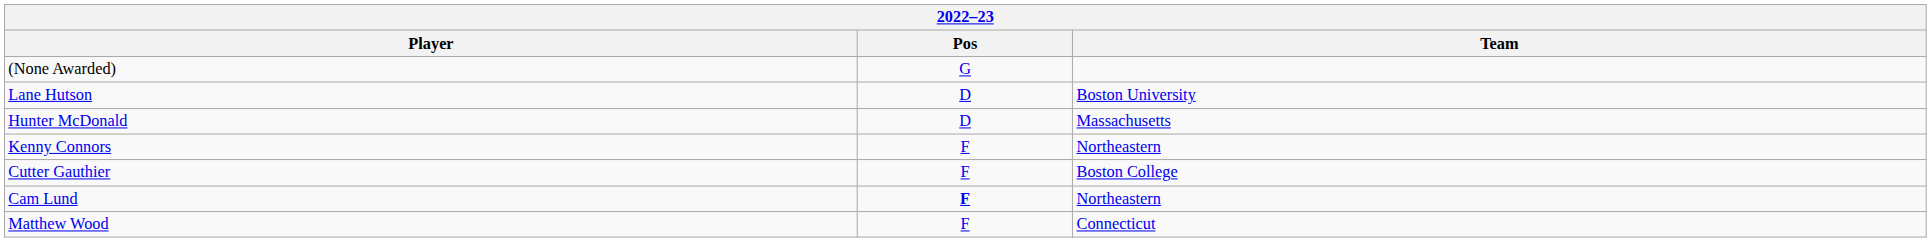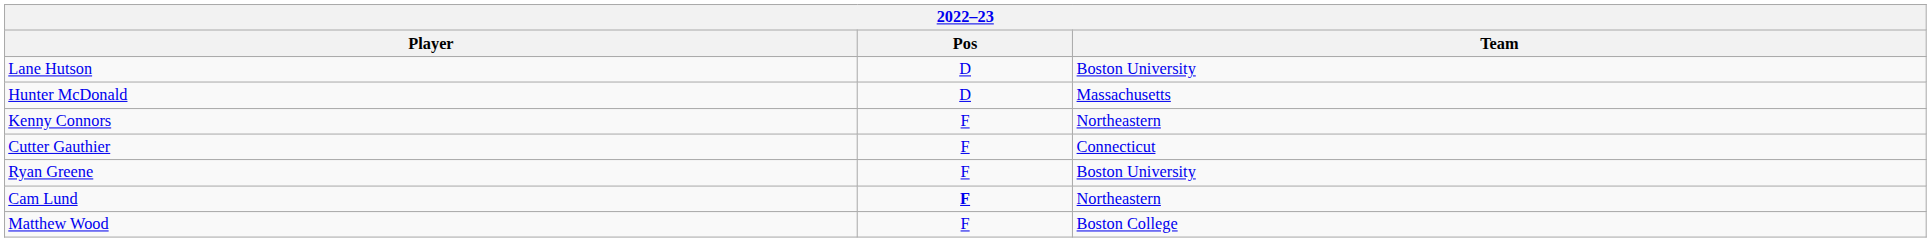 <table class="wikitable" width=95%>
 <tr>
 <th colspan=3><a href='#'>2022–23</a></th>
 </tr>
 <tr>
 <th>Player</th>
 <th>Pos</th>
 <th>Team</th>
-</tr>
-<tr>
-<td>(None Awarded)</td>
-<td align=center><a href='#'>G</a></td>
-<td></td>
 </tr>
 <tr>
 <td><a href='#'>Lane Hutson</a></td>
 <td align=center><a href='#'>D</a></td>
 <td><a href='#'>Boston University</a></td>
 </tr>
 <tr>
 <td><a href='#'>Hunter McDonald</a></td>
 <td align=center><a href='#'>D</a></td>
 <td><a href='#'>Massachusetts</a></td>
 </tr>
 <tr>
 <td><a href='#'>Kenny Connors</a></td>
 <td align=center><a href='#'>F</a></td>
 <td><a href='#'>Northeastern</a></td>
 </tr>
 <tr>
 <td><a href='#'>Cutter Gauthier</a></td>
 <td align=center><a href='#'>F</a></td>
-<td><a href='#'>Boston College</a></td>
+<td><a href='#'>Connecticut</a></td>
+</tr>
+<tr>
+<td><a href='#'>Ryan Greene</a></td>
+<td align=center><a href='#'>F</a></td>
+<td><a href='#'>Boston University</a></td>
 </tr>
 <tr>
 <td><a href='#'>Cam Lund</a></td>
 <td align=center><strong><a href='#'>F</a></strong></td>
 <td><a href='#'>Northeastern</a></td>
 </tr>
 <tr>
 <td><a href='#'>Matthew Wood</a></td>
 <td align=center><a href='#'>F</a></td>
-<td><a href='#'>Connecticut</a></td>
+<td><a href='#'>Boston College</a></td>
 </tr>
 </table>
